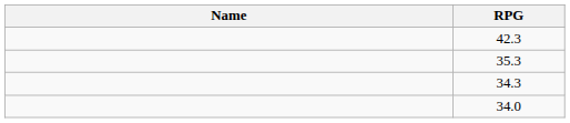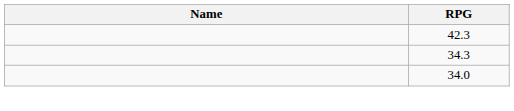 <table class=wikitable width="50%">
 <tr>
 <th width="80%">Name</th>
 <th width="20%">RPG</th>
 </tr>
 <tr>
 <td></td>
 <td align=center>42.3</td>
 </tr>
 <tr>
 <td></td>
-<td align=center>35.3</td>
-</tr>
-<tr>
-<td></td>
 <td align=center>34.3</td>
 </tr>
 <tr>
 <td></td>
 <td align=center>34.0</td>
 </tr>
 </table>
